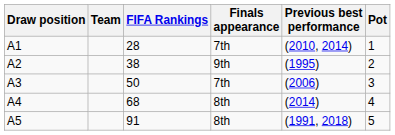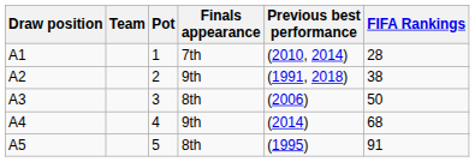 <table class="wikitable sortable">
 <tr>
 <th>Draw position</th>
 <th>Team</th>
-<th><a href='#'>FIFA Rankings</a></th>
+<th>Pot</th>
 <th>Finals<br>appearance</th>
 <th>Previous best<br>performance</th>
-<th>Pot</th>
+<th><a href='#'>FIFA Rankings</a></th>
 </tr>
 <tr>
 <td>A1</td>
 <td style=white-space:nowrap></td>
-<td>28</td>
+<td>1</td>
 <td>7th</td>
 <td><em></em> (<a href='#'>2010</a>, <a href='#'>2014</a>)</td>
-<td>1</td>
+<td>28</td>
 </tr>
 <tr>
 <td>A2</td>
 <td style=white-space:nowrap></td>
+<td>2</td>
+<td>9th</td>
+<td><em></em> (<a href='#'>1991</a>, <a href='#'>2018</a>)</td>
 <td>38</td>
-<td>9th</td>
-<td> (<a href='#'>1995</a>)</td>
-<td>2</td>
 </tr>
 <tr>
 <td>A3</td>
 <td style=white-space:nowrap></td>
+<td>3</td>
+<td>8th</td>
+<td> (<a href='#'>2006</a>)</td>
 <td>50</td>
-<td>7th</td>
-<td> (<a href='#'>2006</a>)</td>
-<td>3</td>
 </tr>
 <tr>
 <td>A4</td>
 <td style=white-space:nowrap></td>
+<td>4</td>
+<td>9th</td>
+<td> (<a href='#'>2014</a>)</td>
 <td>68</td>
-<td>8th</td>
-<td> (<a href='#'>2014</a>)</td>
-<td>4</td>
 </tr>
 <tr>
 <td>A5</td>
 <td style=white-space:nowrap></td>
+<td>5</td>
+<td>8th</td>
+<td> (<a href='#'>1995</a>)</td>
 <td>91</td>
-<td>8th</td>
-<td><em></em> (<a href='#'>1991</a>, <a href='#'>2018</a>)</td>
-<td>5</td>
 </tr>
 </table>
